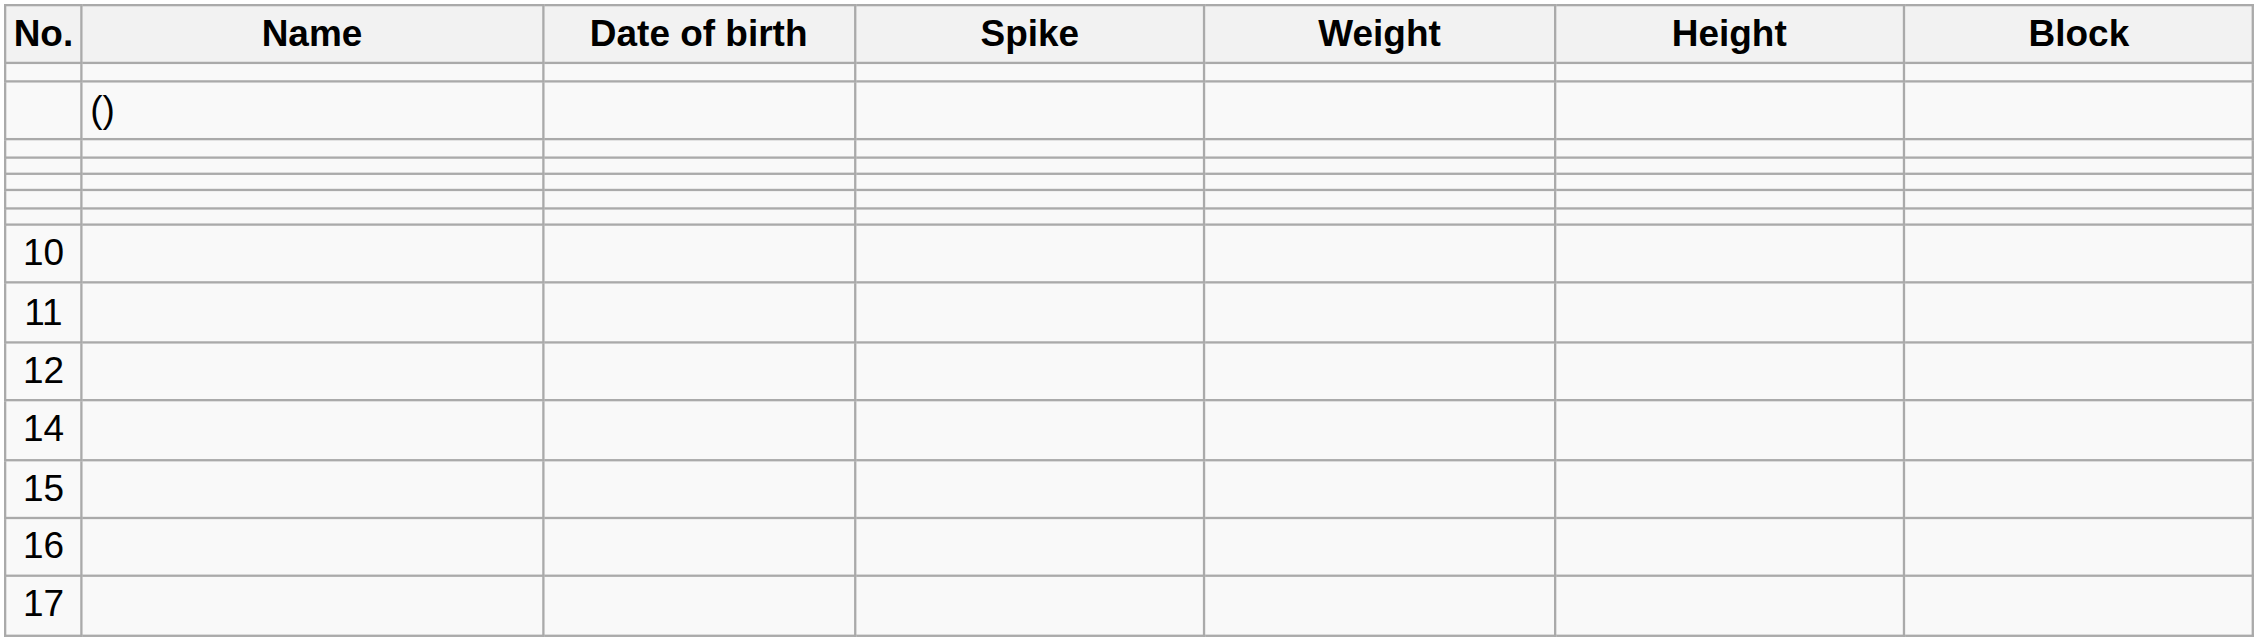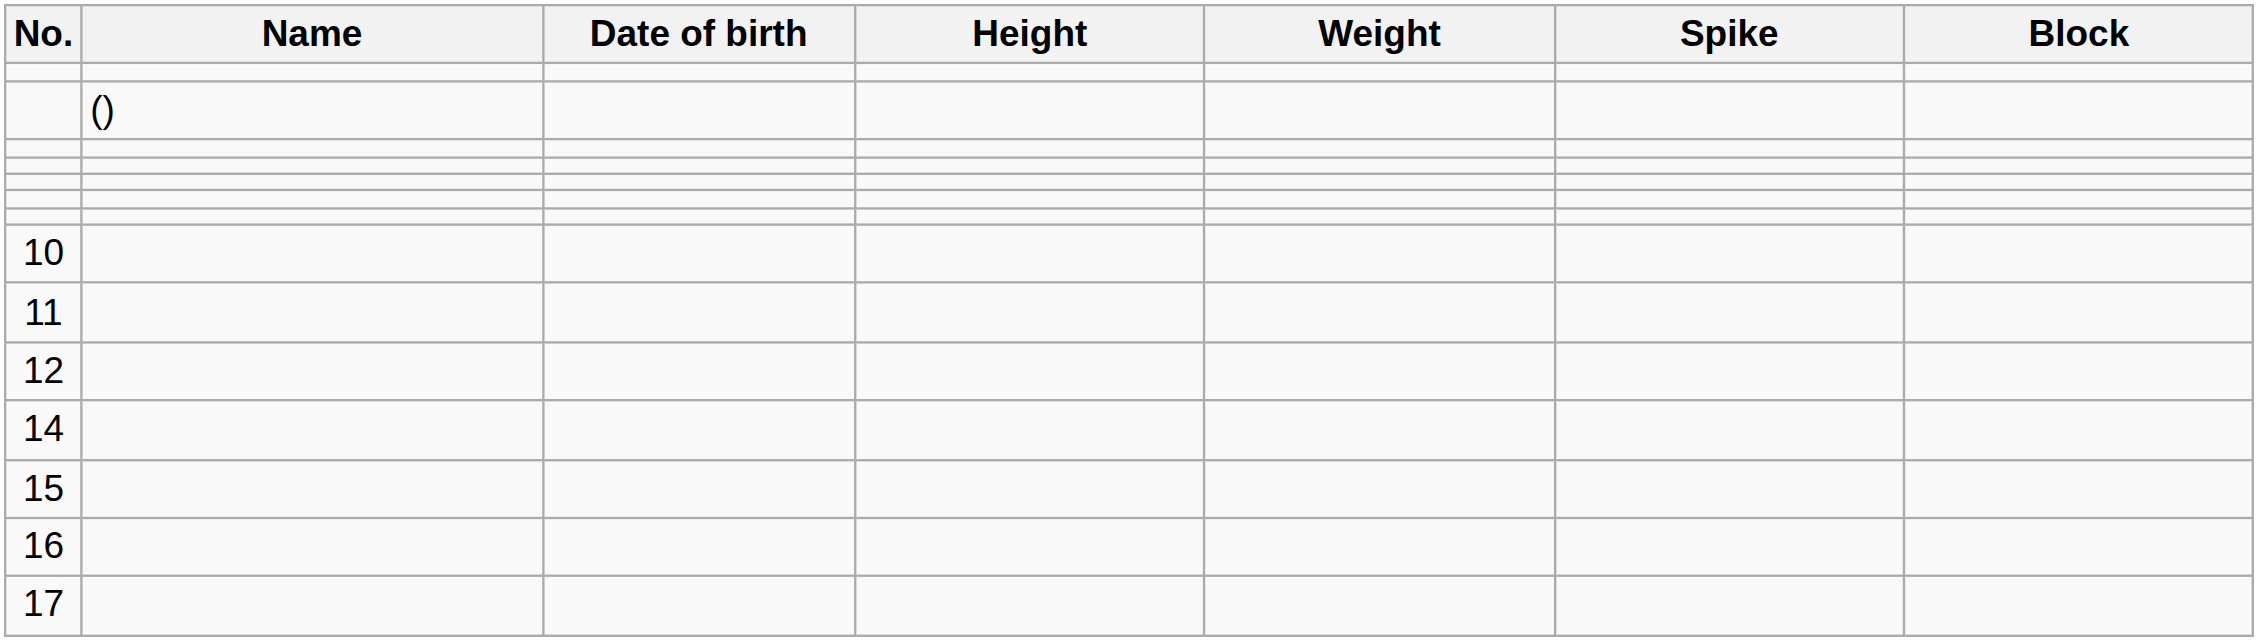 <table class="wikitable sortable" style="font-size:100%; text-align:center;">
 <tr>
 <th>No.</th>
 <th style="width:12em">Name</th>
 <th style="width:8em">Date of birth</th>
+<th style="width:9em">Height</th>
+<th style="width:9em">Weight</th>
 <th style="width:9em">Spike</th>
-<th style="width:9em">Weight</th>
-<th style="width:9em">Height</th>
 <th style="width:9em">Block</th>
 </tr>
 <tr>
 <td></td>
 <td align=left> </td>
 <td align=right></td>
 <td></td>
 <td></td>
 <td></td>
 <td></td>
 </tr>
 <tr>
 <td></td>
 <td align=left>  ()</td>
 <td align=right></td>
 <td></td>
 <td></td>
 <td></td>
 <td></td>
 </tr>
 <tr>
 <td></td>
 <td align=left> </td>
 <td align=right></td>
 <td></td>
 <td></td>
 <td></td>
 <td></td>
 </tr>
 <tr>
 <td></td>
 <td align=left> </td>
 <td align=right></td>
 <td></td>
 <td></td>
 <td></td>
 <td></td>
 </tr>
 <tr>
 <td></td>
 <td align=left> </td>
 <td align=right></td>
 <td></td>
 <td></td>
 <td></td>
 <td></td>
 </tr>
 <tr>
 <td></td>
 <td align=left> </td>
 <td align=right></td>
 <td></td>
 <td></td>
 <td></td>
 <td></td>
 </tr>
 <tr>
 <td></td>
 <td align=left> </td>
 <td align=right></td>
 <td></td>
 <td></td>
 <td></td>
 <td></td>
 </tr>
 <tr>
 <td>10</td>
 <td align=left> </td>
 <td align=right></td>
 <td></td>
 <td></td>
 <td></td>
 <td></td>
 </tr>
 <tr>
 <td>11</td>
 <td align=left> </td>
 <td align=right></td>
 <td></td>
 <td></td>
 <td></td>
 <td></td>
 </tr>
 <tr>
 <td>12</td>
 <td align=left> </td>
 <td align=right></td>
 <td></td>
 <td></td>
 <td></td>
 <td></td>
 </tr>
 <tr>
 <td>14</td>
 <td align=left> </td>
 <td align=right></td>
 <td></td>
 <td></td>
 <td></td>
 <td></td>
 </tr>
 <tr>
 <td>15</td>
 <td align=left> </td>
 <td align=right></td>
 <td></td>
 <td></td>
 <td></td>
 <td></td>
 </tr>
 <tr>
 <td>16</td>
 <td align=left> </td>
 <td align=right></td>
 <td></td>
 <td></td>
 <td></td>
 <td></td>
 </tr>
 <tr>
 <td>17</td>
 <td align=left> </td>
 <td align=right></td>
 <td></td>
 <td></td>
 <td></td>
 <td></td>
 </tr>
 </table>
